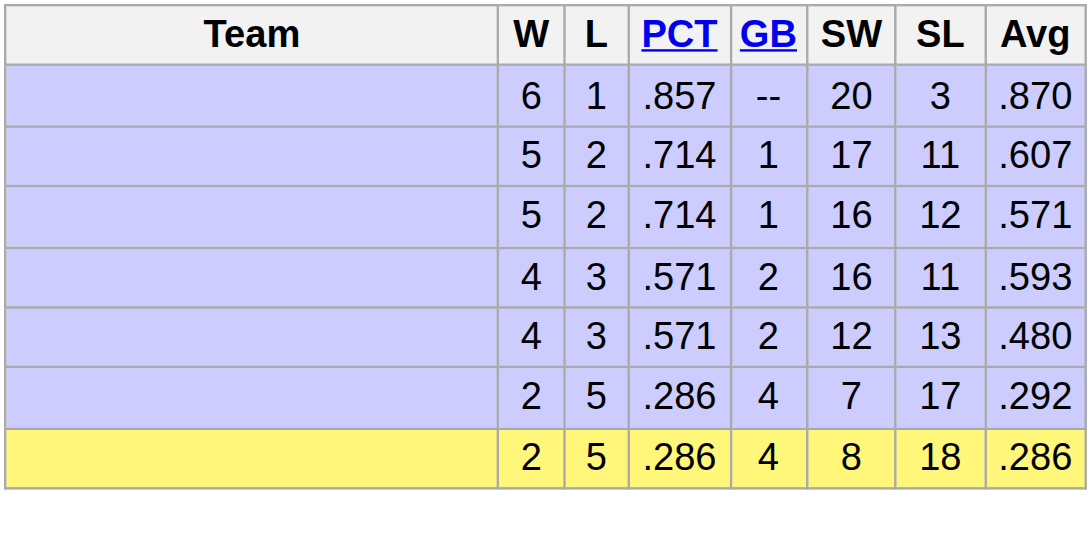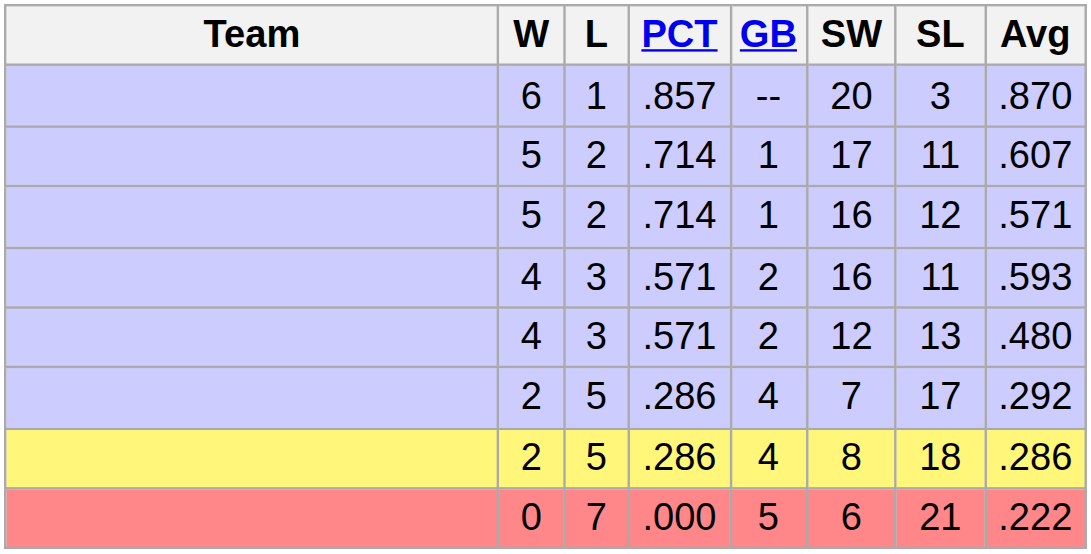 <table class=wikitable style="text-align:center;">
 <tr>
 <th style="width:200px;">Team</th>
 <th width=20px>W</th>
 <th width=20px>L</th>
 <th width=35px><a href='#'>PCT</a></th>
 <th width=25px><a href='#'>GB</a></th>
 <th width=30px>SW</th>
 <th width=30px>SL</th>
 <th width=35px>Avg</th>
 </tr>
 <tr style="background:#ccf;">
 <td align=left></td>
 <td>6</td>
 <td>1</td>
 <td>.857</td>
 <td>--</td>
 <td>20</td>
 <td>3</td>
 <td>.870</td>
 </tr>
 <tr style="background:#ccf;">
 <td align=left></td>
 <td>5</td>
 <td>2</td>
 <td>.714</td>
 <td>1</td>
 <td>17</td>
 <td>11</td>
 <td>.607</td>
 </tr>
 <tr style="background:#ccf;">
 <td align=left></td>
 <td>5</td>
 <td>2</td>
 <td>.714</td>
 <td>1</td>
 <td>16</td>
 <td>12</td>
 <td>.571</td>
 </tr>
 <tr style="background:#ccf;">
 <td align=left></td>
 <td>4</td>
 <td>3</td>
 <td>.571</td>
 <td>2</td>
 <td>16</td>
 <td>11</td>
 <td>.593</td>
 </tr>
 <tr style="background:#ccf;">
 <td align=left></td>
 <td>4</td>
 <td>3</td>
 <td>.571</td>
 <td>2</td>
 <td>12</td>
 <td>13</td>
 <td>.480</td>
 </tr>
 <tr style="background:#ccf;">
 <td align=left></td>
 <td>2</td>
 <td>5</td>
 <td>.286</td>
 <td>4</td>
 <td>7</td>
 <td>17</td>
 <td>.292</td>
 </tr>
 <tr style="background:#fff67a;">
 <td align=left></td>
 <td>2</td>
 <td>5</td>
 <td>.286</td>
 <td>4</td>
 <td>8</td>
 <td>18</td>
 <td>.286</td>
 </tr>
+<tr style="background:#ff8789;">
+<td align=left></td>
+<td>0</td>
+<td>7</td>
+<td>.000</td>
+<td>5</td>
+<td>6</td>
+<td>21</td>
+<td>.222</td>
+</tr>
 </table>
